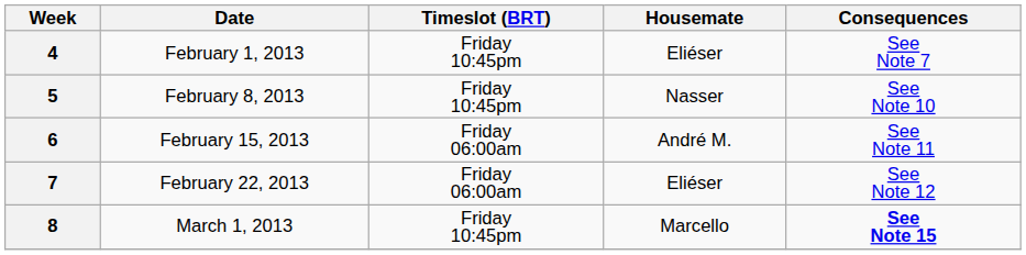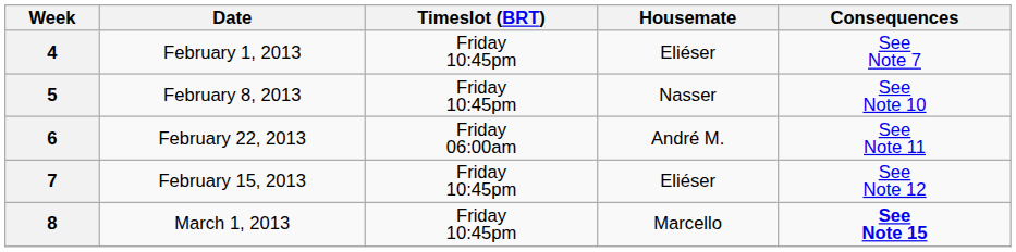 <table class="wikitable" style="width:60%; text-align:center; font-size:85%; line-height:13px;">
 <tr>
 <th>Week</th>
 <th>Date</th>
 <th>Timeslot (<a href='#'>BRT</a>)</th>
 <th>Housemate</th>
 <th>Consequences</th>
 </tr>
 <tr>
 <th>4</th>
 <td>February 1, 2013</td>
 <td>Friday<br>10:45pm</td>
 <td>Eliéser</td>
 <td><a href='#'>See<br>Note 7</a></td>
 </tr>
 <tr>
 <th>5</th>
 <td>February 8, 2013</td>
 <td>Friday<br>10:45pm</td>
 <td>Nasser</td>
 <td><a href='#'>See<br>Note 10</a></td>
 </tr>
 <tr>
 <th>6</th>
-<td>February 15, 2013</td>
+<td>February 22, 2013</td>
 <td>Friday<br>06:00am</td>
 <td>André M.</td>
 <td><a href='#'>See<br>Note 11</a></td>
 </tr>
 <tr>
 <th>7</th>
-<td>February 22, 2013</td>
-<td>Friday<br>06:00am</td>
+<td>February 15, 2013</td>
+<td>Friday<br>10:45pm</td>
 <td>Eliéser</td>
 <td><a href='#'>See<br>Note 12</a></td>
 </tr>
 <tr>
 <th>8</th>
 <td>March 1, 2013</td>
 <td>Friday<br>10:45pm</td>
 <td>Marcello</td>
 <td><strong><a href='#'>See<br>Note 15</a></strong></td>
 </tr>
 <tr>
 </tr>
 </table>
